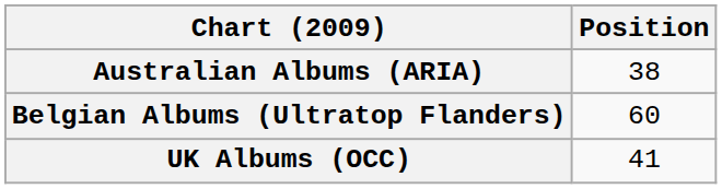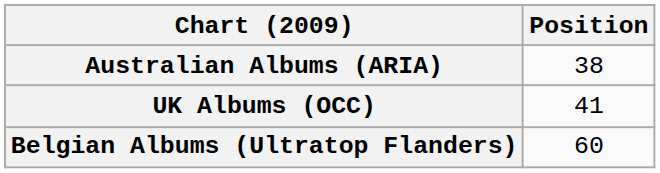 <table class="wikitable plainrowheaders sortable">
 <tr>
 <th>Chart (2009)</th>
 <th>Position</th>
 </tr>
 <tr>
 <th scope="row">Australian Albums (ARIA)</th>
 <td style="text-align:center;">38</td>
 </tr>
 <tr>
+<th scope="row">UK Albums (OCC)</th>
+<td style="text-align:center;">41</td>
+</tr>
+<tr>
 <th scope="row">Belgian Albums (Ultratop Flanders)</th>
 <td style="text-align:center;">60</td>
 </tr>
-<tr>
-<th scope="row">UK Albums (OCC)</th>
-<td style="text-align:center;">41</td>
-</tr>
 </table>
